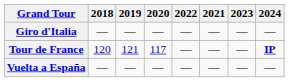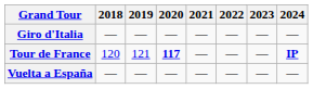 <table class="wikitable plainrowheaders">
 <tr>
 <th scope="col"><a href='#'>Grand Tour</a></th>
 <th scope="col">2018</th>
 <th scope="col">2019</th>
 <th scope="col">2020</th>
+<th scope="col">2021</th>
 <th scope="col">2022</th>
-<th scope="col">2021</th>
 <th scope="col">2023</th>
 <th scope="col">2024</th>
 </tr>
 <tr style="text-align:center;">
 <th scope="row"> <a href='#'>Giro d'Italia</a></th>
 <td>—</td>
 <td>—</td>
 <td>—</td>
 <td>—</td>
 <td>—</td>
 <td>—</td>
 <td>—</td>
 </tr>
 <tr style="text-align:center;">
 <th scope="row"> <a href='#'>Tour de France</a></th>
 <td><a href='#'>120</a></td>
 <td><a href='#'>121</a></td>
-<td><a href='#'>117</a></td>
+<td><strong><a href='#'>117</a></strong></td>
 <td>—</td>
 <td>—</td>
 <td>—</td>
 <td><strong><a href='#'>IP</a></strong></td>
 </tr>
 <tr style="text-align:center;">
 <th scope="row"> <a href='#'>Vuelta a España</a></th>
 <td>—</td>
 <td>—</td>
 <td>—</td>
 <td>—</td>
 <td>—</td>
 <td>—</td>
 <td>—</td>
 </tr>
 </table>
